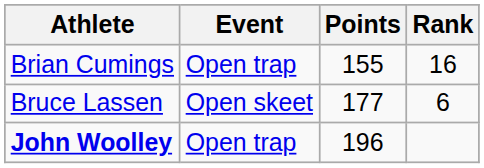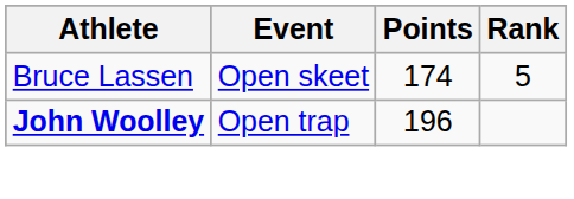 <table class="wikitable" style="font-size:90%;">
 <tr>
 <th>Athlete</th>
 <th>Event</th>
 <th>Points</th>
 <th>Rank</th>
 </tr>
 <tr align=center>
-<td align=left><a href='#'>Brian Cumings</a></td>
-<td align=left><a href='#'>Open trap</a></td>
-<td>155</td>
-<td>16</td>
-</tr>
-<tr align=center>
 <td align=left><a href='#'>Bruce Lassen</a></td>
 <td align=left><a href='#'>Open skeet</a></td>
-<td>177</td>
-<td>6</td>
+<td>174</td>
+<td>5</td>
 </tr>
 <tr align=center>
 <td align=left><strong><a href='#'>John Woolley</a></strong></td>
 <td align=left><a href='#'>Open trap</a></td>
 <td>196</td>
 <td></td>
 </tr>
 </table>
